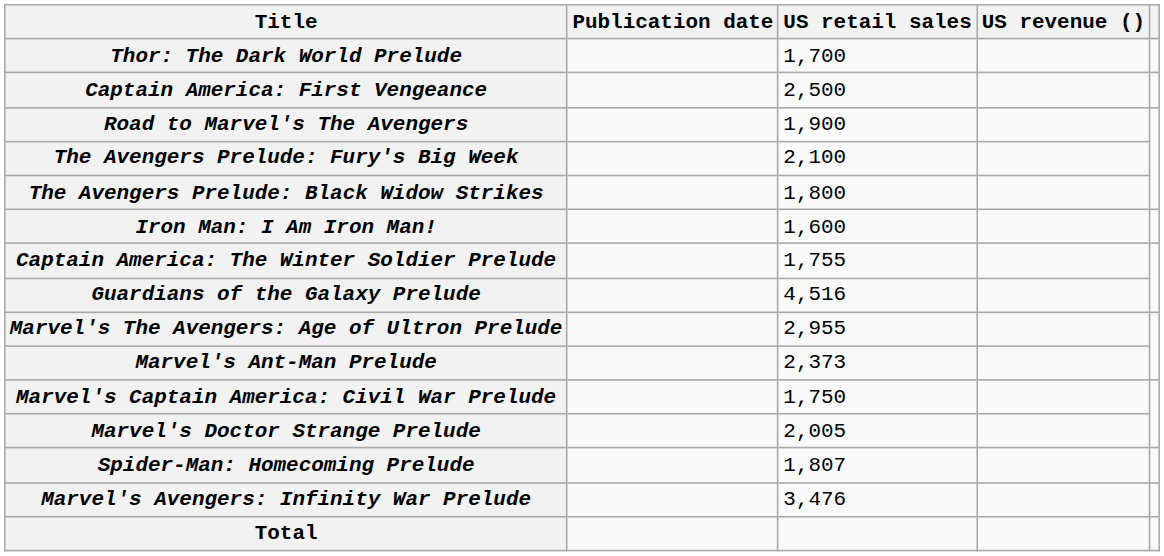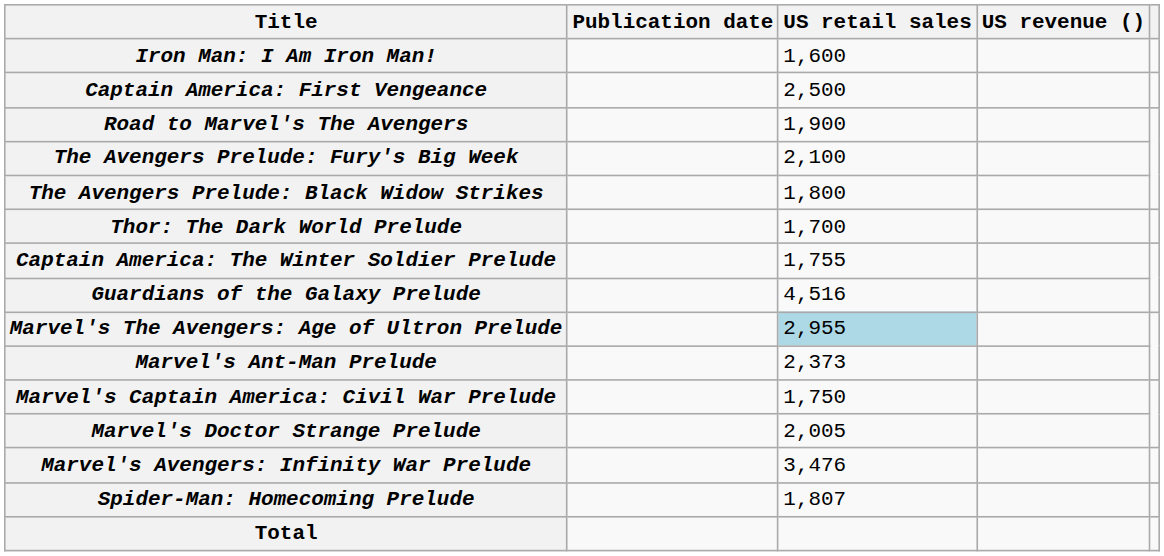 <table class="wikitable sortable">
 <tr>
 <th scope="col">Title</th>
 <th scope="col">Publication date</th>
 <th scope="col">US retail sales</th>
 <th scope="col">US revenue ()</th>
 <th scope="col" class="unsortable"></th>
 </tr>
 <tr>
-<th scope="row"><em> Thor: The Dark World Prelude</em></th>
+<th scope="row"><em>Iron Man: I Am Iron Man!</em></th>
 <td></td>
-<td>1,700</td>
+<td>1,600</td>
 <td></td>
 <td></td>
 </tr>
 <tr>
 <th scope="row"><em>Captain America: First Vengeance</em></th>
 <td></td>
 <td>2,500</td>
 <td></td>
 <td></td>
 </tr>
 <tr>
 <th scope="row"><em>Road to Marvel's The Avengers</em></th>
 <td></td>
 <td>1,900</td>
 <td></td>
 <td rowspan="3"></td>
 </tr>
 <tr>
 <th scope="row"><em>The Avengers Prelude: Fury's Big Week</em></th>
 <td></td>
 <td>2,100</td>
 <td></td>
 </tr>
 <tr>
 <th scope="row"><em>The Avengers Prelude: Black Widow Strikes</em></th>
 <td></td>
 <td>1,800</td>
 <td></td>
 </tr>
 <tr>
-<th scope="row"><em>Iron Man: I Am Iron Man!</em></th>
+<th scope="row"><em> Thor: The Dark World Prelude</em></th>
 <td></td>
-<td>1,600</td>
+<td>1,700</td>
 <td></td>
 <td></td>
 </tr>
 <tr>
 <th scope="row"><em>Captain America: The Winter Soldier Prelude</em></th>
 <td></td>
 <td>1,755</td>
 <td></td>
 <td rowspan="2"></td>
 </tr>
 <tr>
 <th scope="row"><em>Guardians of the Galaxy Prelude</em></th>
 <td></td>
 <td>4,516</td>
 <td></td>
 </tr>
 <tr>
 <th scope="row"><em>Marvel's The Avengers: Age of Ultron Prelude</em></th>
 <td></td>
-<td>2,955</td>
+<td style="background: lightblue;">2,955</td>
 <td></td>
 <td rowspan="2"></td>
 </tr>
 <tr>
 <th scope="row"><em>Marvel's Ant-Man Prelude</em></th>
 <td></td>
 <td>2,373</td>
 <td></td>
 </tr>
 <tr>
 <th scope="row"><em>Marvel's Captain America: Civil War Prelude</em></th>
 <td></td>
 <td>1,750</td>
 <td></td>
 <td rowspan="2"></td>
 </tr>
 <tr>
 <th scope="row"><em>Marvel's Doctor Strange Prelude</em></th>
 <td></td>
 <td>2,005</td>
 <td></td>
 </tr>
 <tr>
-<th scope="row"><em>Spider-Man: Homecoming Prelude</em></th>
+<th scope="row"><em>Marvel's Avengers: Infinity War Prelude</em></th>
 <td></td>
-<td>1,807</td>
+<td>3,476</td>
 <td></td>
 <td></td>
 </tr>
 <tr>
-<th scope="row"><em>Marvel's Avengers: Infinity War Prelude</em></th>
+<th scope="row"><em>Spider-Man: Homecoming Prelude</em></th>
 <td></td>
-<td>3,476</td>
+<td>1,807</td>
 <td></td>
 <td></td>
 </tr>
 <tr>
 <th scope="row">Total</th>
 <td></td>
 <td></td>
 <td></td>
 <td></td>
 </tr>
 </table>
